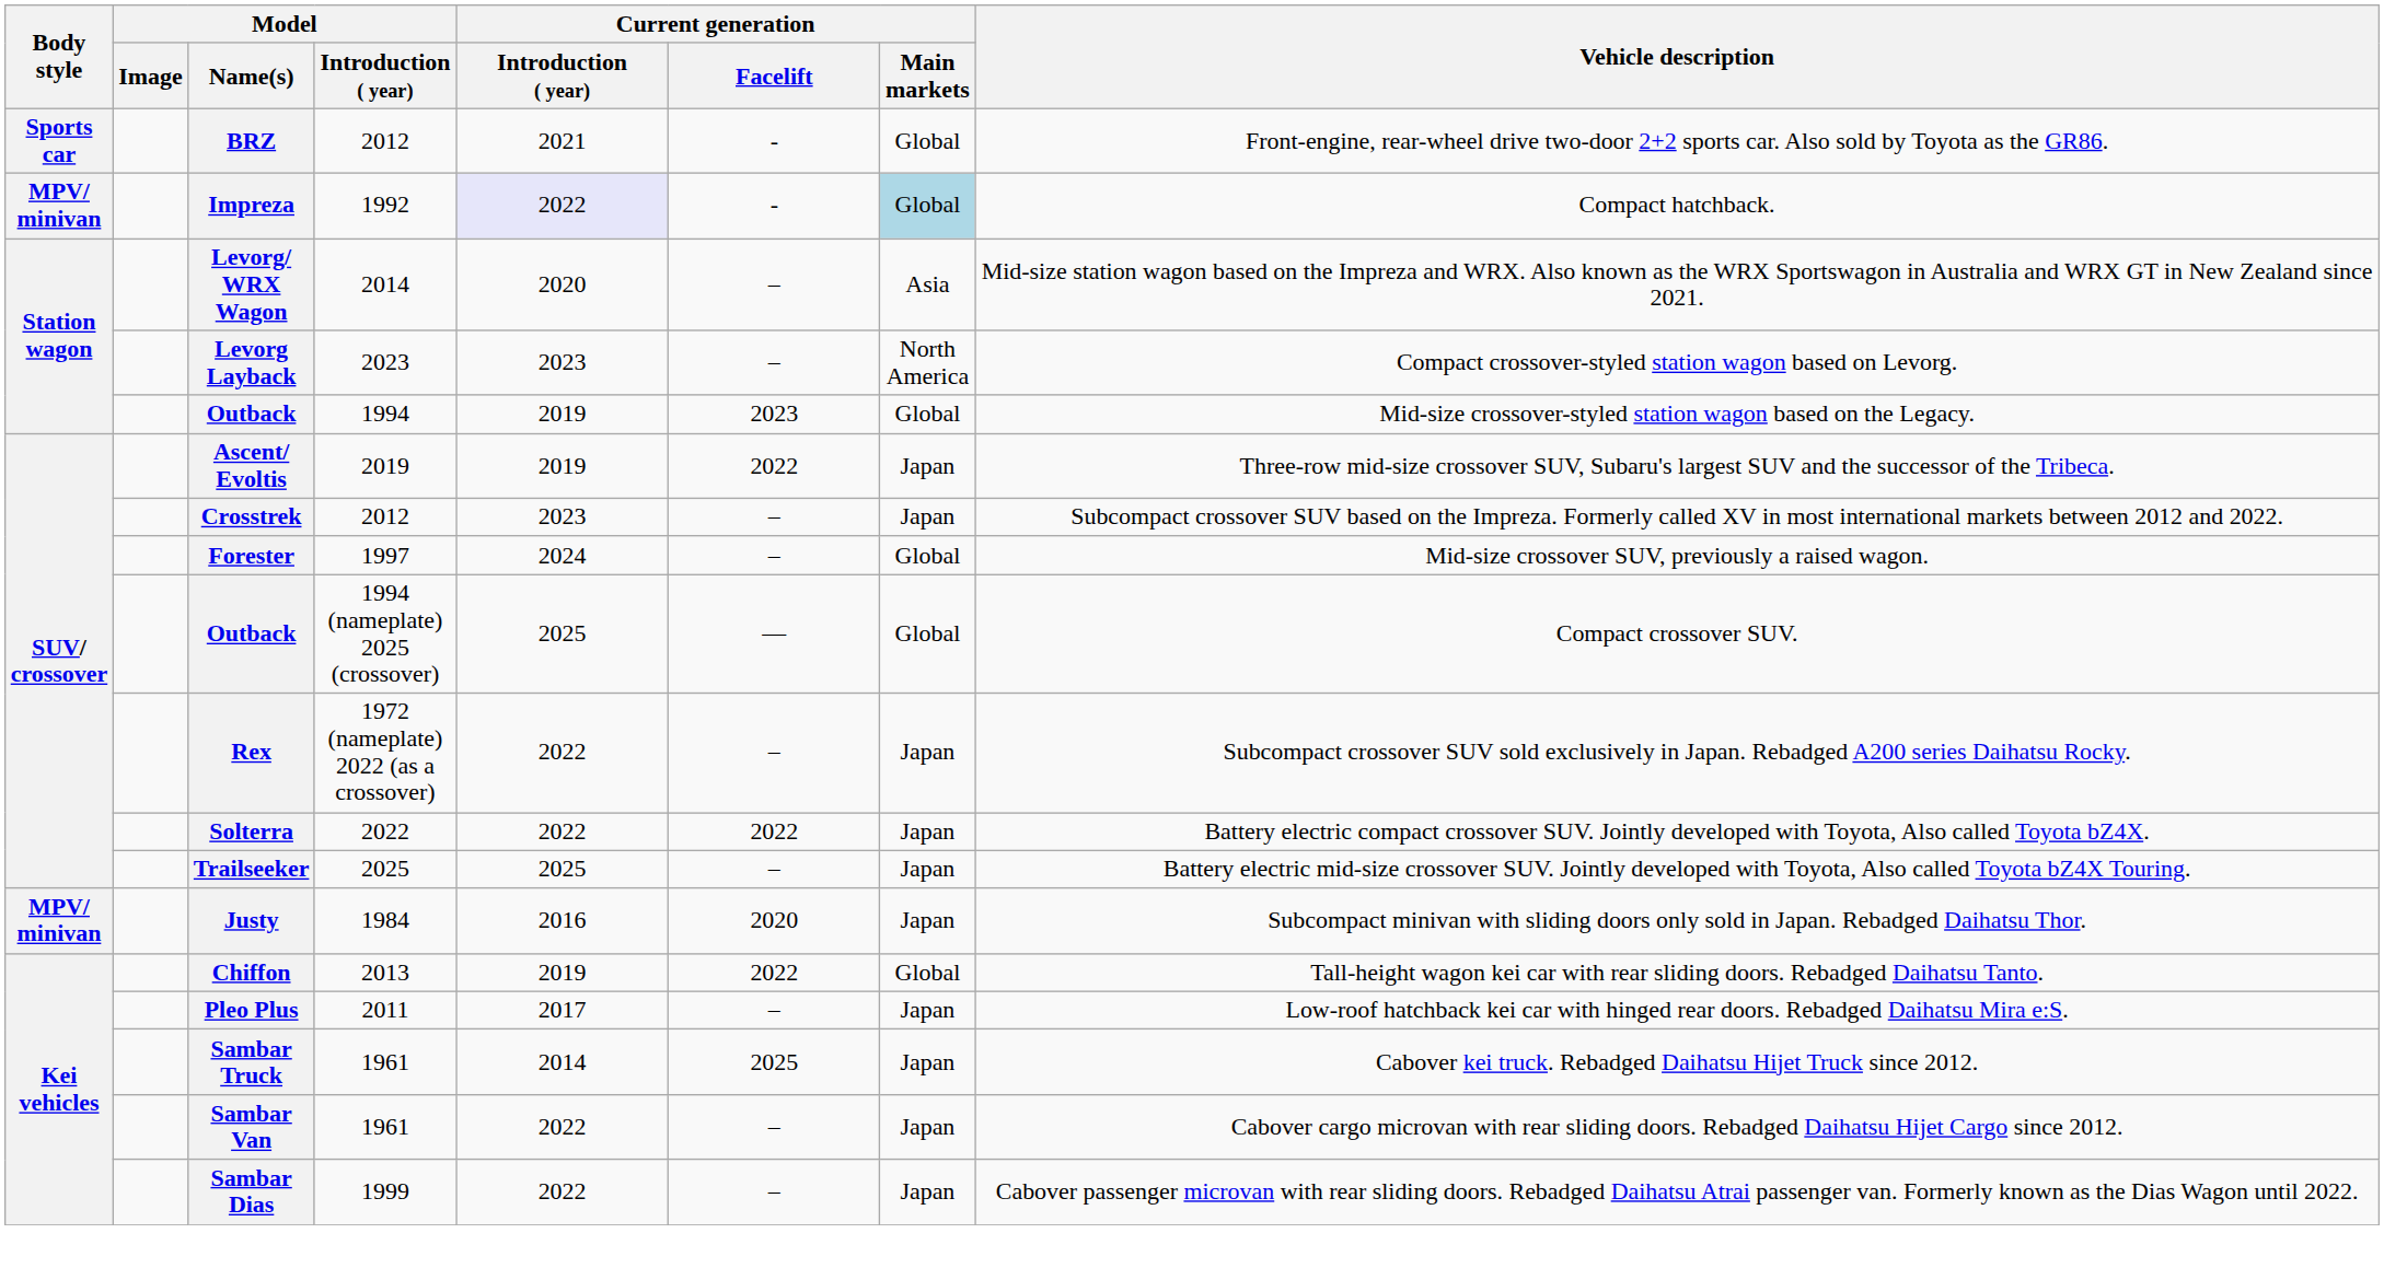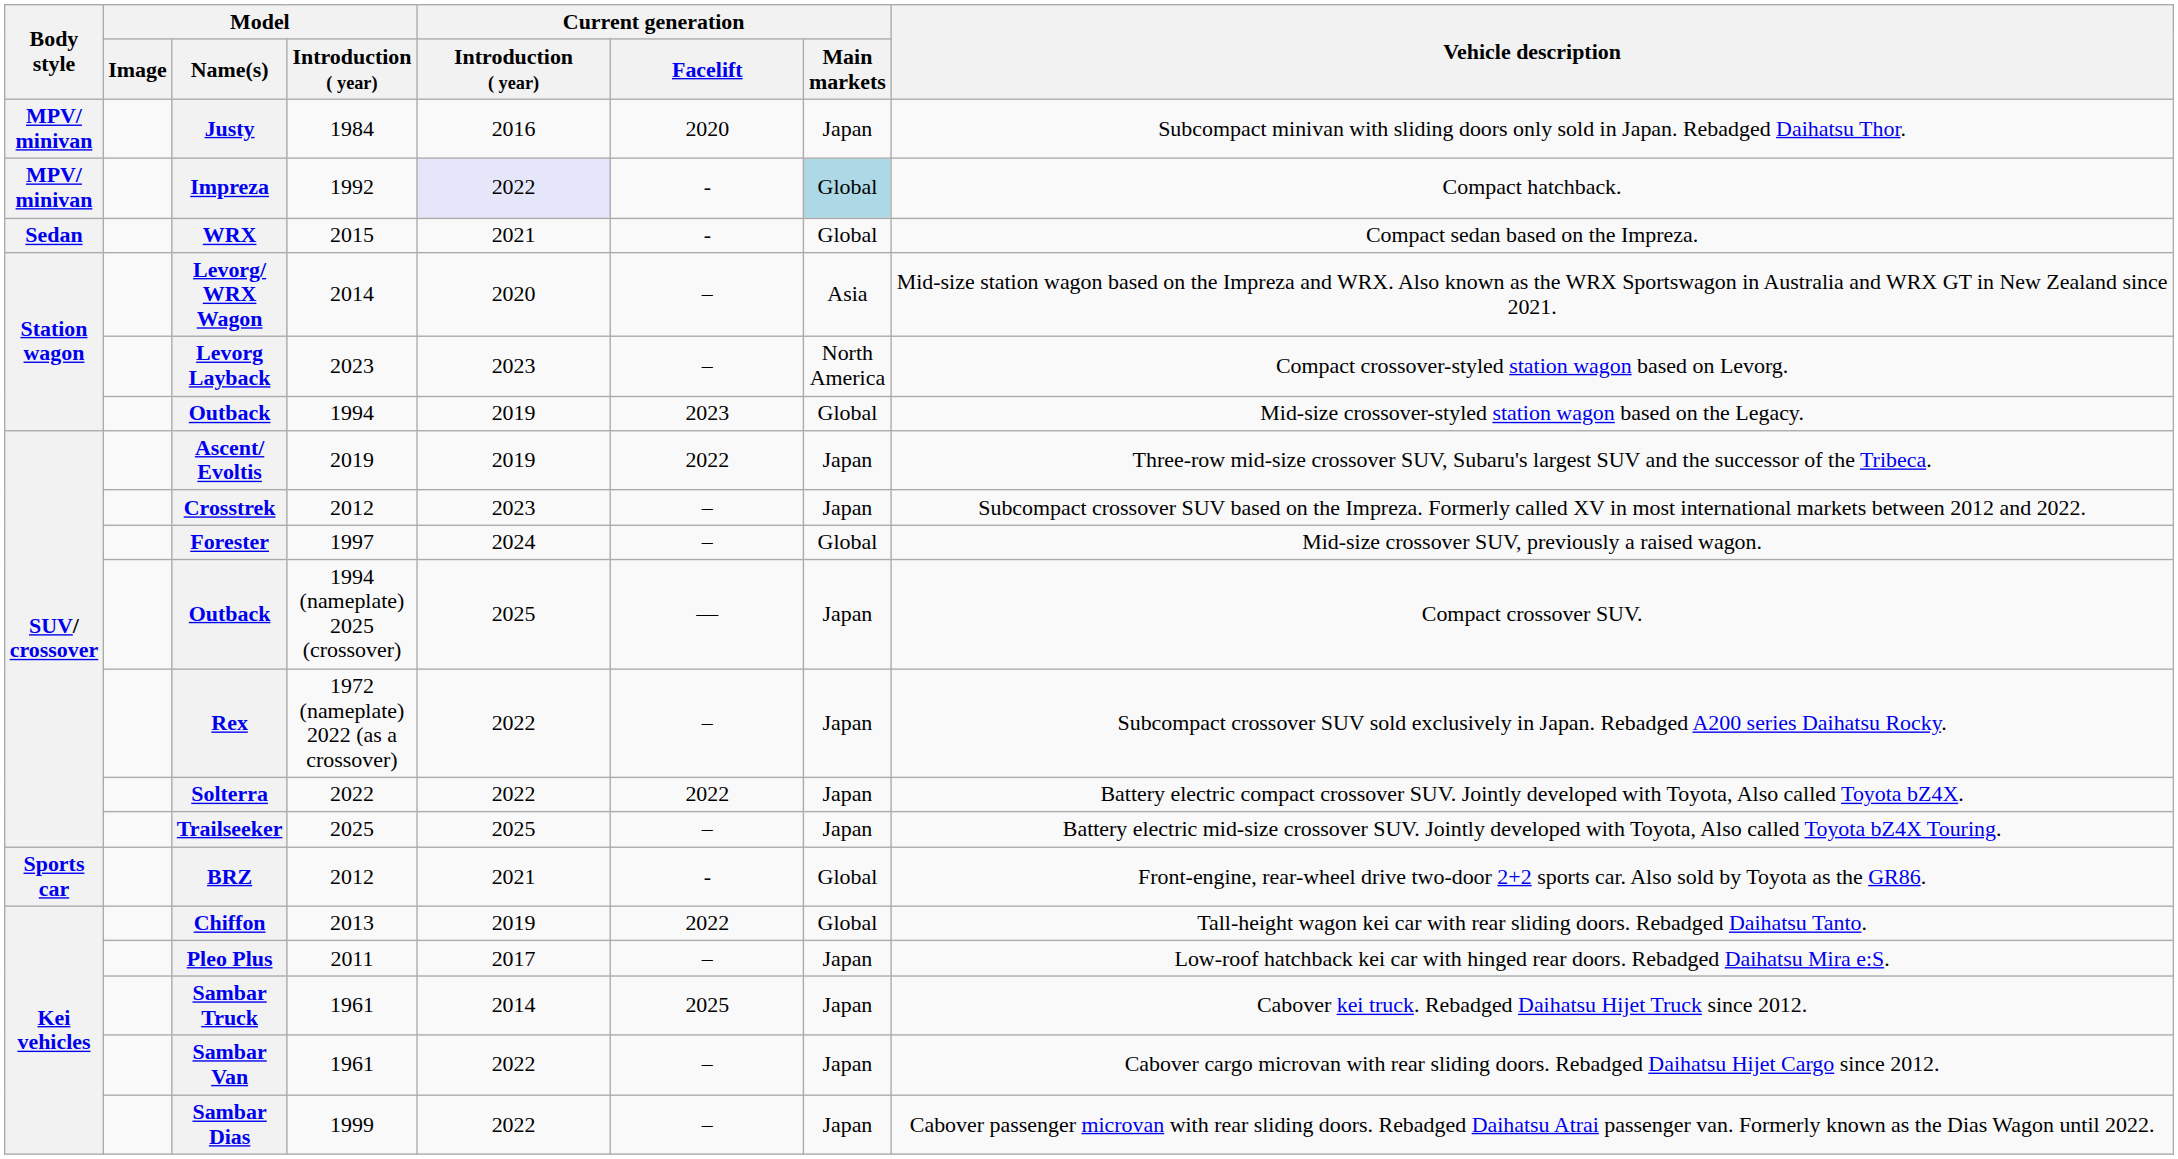 <table class="wikitable sortable" style="text-align: center; width: 100%">
 <tr>
 <th rowspan="2">Body style</th>
 <th colspan="3">Model</th>
 <th scope="col" colspan=3>Current generation</th>
 <th rowspan="2" class="unsortable" style="width:60%;" cellpadding="32px">Vehicle description</th>
 </tr>
 <tr>
 <th class="unsortable">Image</th>
 <th>Name(s)</th>
 <th>Introduction<br><small>( year)</small></th>
 <th style="width:9%;">Introduction<br><small>( year)</small></th>
 <th style="width:9%;"><a href='#'>Facelift</a></th>
 <th class="width:9%;" class="unsortable">Main markets</th>
 </tr>
 <tr>
-<th><a href='#'>Sports car</a></th>
+<th><a href='#'>MPV/<br>minivan</a></th>
 <td></td>
-<th><a href='#'>BRZ</a></th>
-<td>2012</td>
-<td>2021</td>
-<td>-</td>
-<td>Global</td>
-<td>Front-engine, rear-wheel drive two-door <a href='#'>2+2</a> sports car. Also sold by Toyota as the <a href='#'>GR86</a>.</td>
+<th><a href='#'>Justy</a></th>
+<td>1984</td>
+<td>2016</td>
+<td>2020</td>
+<td>Japan</td>
+<td>Subcompact minivan with sliding doors only sold in Japan. Rebadged <a href='#'>Daihatsu Thor</a>.</td>
 </tr>
 <tr>
 <th><a href='#'>MPV/<br>minivan</a></th>
 <td></td>
 <th><a href='#'>Impreza</a></th>
 <td>1992</td>
 <td style="background: lavender;">2022</td>
 <td>-</td>
 <td style="background: lightblue;">Global</td>
 <td>Compact hatchback.</td>
+</tr>
+<tr>
+<th rowspan="1"><a href='#'>Sedan</a></th>
+<td></td>
+<th><a href='#'>WRX</a></th>
+<td>2015</td>
+<td>2021</td>
+<td>-</td>
+<td>Global</td>
+<td>Compact sedan based on the Impreza.</td>
 </tr>
 <tr>
 <th rowspan="3"><a href='#'>Station wagon</a></th>
 <td></td>
 <th><a href='#'>Levorg/<br>WRX Wagon</a></th>
 <td>2014</td>
 <td>2020</td>
 <td>–</td>
 <td>Asia</td>
 <td>Mid-size station wagon based on the Impreza and WRX. Also known as the WRX Sportswagon in Australia and WRX GT in New Zealand since 2021.</td>
 </tr>
 <tr>
 <td></td>
 <th><a href='#'>Levorg Layback</a></th>
 <td>2023</td>
 <td>2023</td>
 <td>–</td>
 <td>North America</td>
 <td>Compact crossover-styled <a href='#'>station wagon</a> based on Levorg.</td>
 </tr>
 <tr>
 <td></td>
 <th><a href='#'>Outback</a></th>
 <td>1994</td>
 <td>2019</td>
 <td>2023</td>
 <td>Global</td>
 <td>Mid-size crossover-styled <a href='#'>station wagon</a> based on the Legacy.</td>
 </tr>
 <tr>
 <th rowspan="7"><a href='#'>SUV</a>/<br><a href='#'>crossover</a></th>
 <td></td>
 <th><a href='#'>Ascent/<br>Evoltis</a></th>
 <td>2019</td>
 <td>2019</td>
 <td>2022</td>
 <td>Japan</td>
 <td>Three-row mid-size crossover SUV, Subaru's largest SUV and the successor of the <a href='#'>Tribeca</a>.</td>
 </tr>
 <tr>
 <td></td>
 <th><a href='#'>Crosstrek</a></th>
 <td>2012</td>
 <td>2023</td>
 <td>–</td>
 <td>Japan</td>
 <td>Subcompact crossover SUV based on the Impreza. Formerly called XV in most international markets between 2012 and 2022.</td>
 </tr>
 <tr>
 <td></td>
 <th><a href='#'>Forester</a></th>
 <td>1997</td>
 <td>2024</td>
 <td>–</td>
 <td>Global</td>
 <td>Mid-size crossover SUV, previously a raised wagon.</td>
 </tr>
 <tr>
 <td></td>
 <th><a href='#'>Outback</a></th>
 <td>1994 (nameplate)<br>2025 (crossover)</td>
 <td>2025</td>
 <td>—</td>
-<td>Global</td>
+<td>Japan</td>
 <td>Compact crossover SUV.</td>
 </tr>
 <tr>
 <td></td>
 <th><a href='#'>Rex</a></th>
 <td>1972 (nameplate)<br>2022 (as a crossover)</td>
 <td>2022</td>
 <td>–</td>
 <td>Japan</td>
 <td>Subcompact crossover SUV sold exclusively in Japan. Rebadged <a href='#'>A200 series Daihatsu Rocky</a>.</td>
 </tr>
 <tr>
 <td></td>
 <th><a href='#'>Solterra</a></th>
 <td>2022</td>
 <td>2022</td>
 <td>2022</td>
 <td>Japan</td>
 <td>Battery electric compact crossover SUV. Jointly developed with Toyota, Also called <a href='#'>Toyota bZ4X</a>.</td>
 </tr>
 <tr>
 <td></td>
 <th><a href='#'>Trailseeker</a></th>
 <td>2025</td>
 <td>2025</td>
 <td>–</td>
 <td>Japan</td>
 <td>Battery electric mid-size crossover SUV. Jointly developed with Toyota, Also called <a href='#'>Toyota bZ4X Touring</a>.</td>
 </tr>
 <tr>
-<th><a href='#'>MPV/<br>minivan</a></th>
+<th><a href='#'>Sports car</a></th>
 <td></td>
-<th><a href='#'>Justy</a></th>
-<td>1984</td>
-<td>2016</td>
-<td>2020</td>
-<td>Japan</td>
-<td>Subcompact minivan with sliding doors only sold in Japan. Rebadged <a href='#'>Daihatsu Thor</a>.</td>
+<th><a href='#'>BRZ</a></th>
+<td>2012</td>
+<td>2021</td>
+<td>-</td>
+<td>Global</td>
+<td>Front-engine, rear-wheel drive two-door <a href='#'>2+2</a> sports car. Also sold by Toyota as the <a href='#'>GR86</a>.</td>
 </tr>
 <tr>
 <th rowspan="5"><a href='#'>Kei vehicles</a></th>
 <td></td>
 <th><a href='#'>Chiffon</a></th>
 <td>2013</td>
 <td>2019</td>
 <td>2022</td>
 <td>Global</td>
 <td>Tall-height wagon kei car with rear sliding doors. Rebadged <a href='#'>Daihatsu Tanto</a>.</td>
 </tr>
 <tr>
 <td></td>
 <th><a href='#'>Pleo Plus</a></th>
 <td>2011</td>
 <td>2017</td>
 <td>–</td>
 <td>Japan</td>
 <td>Low-roof hatchback kei car with hinged rear doors. Rebadged <a href='#'>Daihatsu Mira e:S</a>.</td>
 </tr>
 <tr>
 <td></td>
 <th><a href='#'>Sambar Truck</a></th>
 <td>1961</td>
 <td>2014</td>
 <td>2025</td>
 <td>Japan</td>
 <td>Cabover <a href='#'>kei truck</a>. Rebadged <a href='#'>Daihatsu Hijet Truck</a> since 2012.</td>
 </tr>
 <tr>
 <td></td>
 <th><a href='#'>Sambar Van</a></th>
 <td>1961</td>
 <td>2022</td>
 <td>–</td>
 <td>Japan</td>
 <td>Cabover cargo microvan with rear sliding doors. Rebadged <a href='#'>Daihatsu Hijet Cargo</a> since 2012.</td>
 </tr>
 <tr>
 <td></td>
 <th><a href='#'>Sambar Dias</a></th>
 <td>1999</td>
 <td>2022</td>
 <td>–</td>
 <td>Japan</td>
 <td>Cabover passenger <a href='#'>microvan</a> with rear sliding doors. Rebadged <a href='#'>Daihatsu Atrai</a> passenger van. Formerly known as the Dias Wagon until 2022.</td>
 </tr>
 </table>
